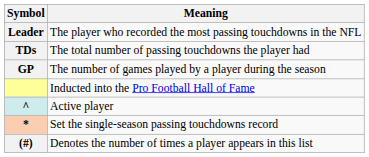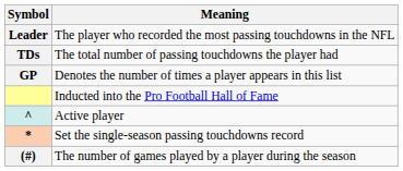 <table class="wikitable plainrowheaders" border="1">
 <tr>
 <th scope="col">Symbol</th>
 <th scope="col">Meaning</th>
 </tr>
 <tr>
 <th scope="row" style="text-align:center;"><strong>Leader</strong></th>
 <td>The player who recorded the most passing touchdowns in the NFL</td>
 </tr>
 <tr>
 <th scope="row" style="text-align:center;"><strong>TDs</strong></th>
 <td>The total number of passing touchdowns the player had</td>
 </tr>
 <tr>
 <th scope="row" style="text-align:center;"><strong>GP</strong></th>
-<td>The number of games played by a player during the season</td>
+<td>Denotes the number of times a player appears in this list</td>
 </tr>
 <tr>
 <th scope="row" style="text-align:center; background:#FFFF99;"></th>
 <td>Inducted into the <a href='#'>Pro Football Hall of Fame</a></td>
 </tr>
 <tr>
 <th scope="row" style="text-align:center; background:#cfecec;">^</th>
 <td>Active player</td>
 </tr>
 <tr>
 <th scope="row" style="text-align:center; background:#fbceb1;">*</th>
 <td>Set the single-season passing touchdowns record</td>
 </tr>
 <tr>
 <th scope="row" style="text-align:center;">(#)</th>
-<td>Denotes the number of times a player appears in this list</td>
+<td>The number of games played by a player during the season</td>
 </tr>
 </table>
